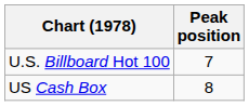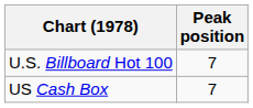 <table class="wikitable">
 <tr>
 <th style="text-align:center;">Chart (1978)</th>
 <th style="text-align:center;">Peak<br>position</th>
 </tr>
 <tr>
 <td align="left">U.S. <a href='#'><em>Billboard</em> Hot 100</a></td>
 <td style="text-align:center;">7</td>
 </tr>
 <tr>
 <td align="left">US <a href='#'><em>Cash Box</em></a></td>
-<td style="text-align:center;">8</td>
+<td style="text-align:center;">7</td>
 </tr>
 </table>
